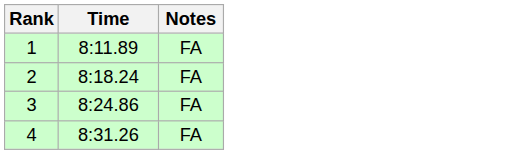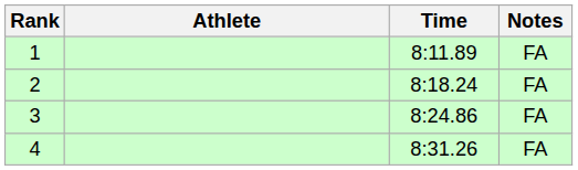 <table class=wikitable style="text-align:center">
 <tr>
 <th width=40>Rank</th>
+<th width=250>Athlete</th>
 <th width=80>Time</th>
 <th width=50>Notes</th>
 </tr>
 <tr bgcolor=ccffcc>
 <td>1</td>
+<td align=left></td>
 <td>8:11.89</td>
 <td>FA</td>
 </tr>
 <tr bgcolor=ccffcc>
 <td>2</td>
+<td align=left></td>
 <td>8:18.24</td>
 <td>FA</td>
 </tr>
 <tr bgcolor=ccffcc>
 <td>3</td>
+<td align=left></td>
 <td>8:24.86</td>
 <td>FA</td>
 </tr>
 <tr bgcolor=ccffcc>
 <td>4</td>
+<td align=left></td>
 <td>8:31.26</td>
 <td>FA</td>
 </tr>
 </table>
